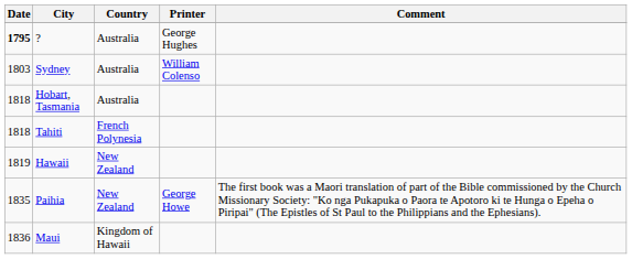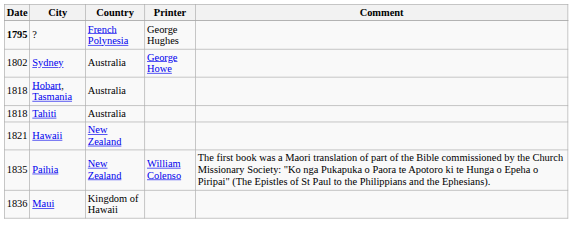 <table class="wikitable">
 <tr>
 <th>Date</th>
 <th>City</th>
 <th>Country</th>
 <th>Printer</th>
 <th>Comment</th>
 </tr>
 <tr>
 </tr>
 <tr>
 <td><strong>1795</strong></td>
 <td>?</td>
-<td>Australia</td>
+<td><a href='#'>French Polynesia</a></td>
 <td>George Hughes</td>
 <td></td>
 </tr>
 <tr>
-<td>1803</td>
+<td>1802</td>
 <td><a href='#'>Sydney</a></td>
 <td>Australia</td>
-<td><a href='#'>William Colenso</a></td>
+<td><a href='#'>George Howe</a></td>
 <td></td>
 </tr>
 <tr>
 <td>1818</td>
 <td><a href='#'>Hobart</a>, <a href='#'>Tasmania</a></td>
 <td>Australia</td>
 <td></td>
 <td></td>
 </tr>
 <tr>
 <td>1818</td>
 <td><a href='#'>Tahiti</a></td>
-<td><a href='#'>French Polynesia</a></td>
+<td>Australia</td>
 <td></td>
 <td></td>
 </tr>
 <tr>
-<td>1819</td>
+<td>1821</td>
 <td><a href='#'>Hawaii</a></td>
 <td><a href='#'>New Zealand</a></td>
 <td></td>
 <td></td>
 </tr>
 <tr>
 <td>1835</td>
 <td><a href='#'>Paihia</a></td>
 <td><a href='#'>New Zealand</a></td>
-<td><a href='#'>George Howe</a></td>
+<td><a href='#'>William Colenso</a></td>
 <td>The first book was a Maori translation of part of the Bible commissioned by the Church Missionary Society: "Ko nga Pukapuka o Paora te Apotoro ki te Hunga o Epeha o Piripai" (The Epistles of St Paul to the Philippians and the Ephesians).</td>
 </tr>
 <tr>
 <td>1836</td>
 <td><a href='#'>Maui</a></td>
 <td>Kingdom of Hawaii</td>
 <td></td>
 <td></td>
 </tr>
 </table>
